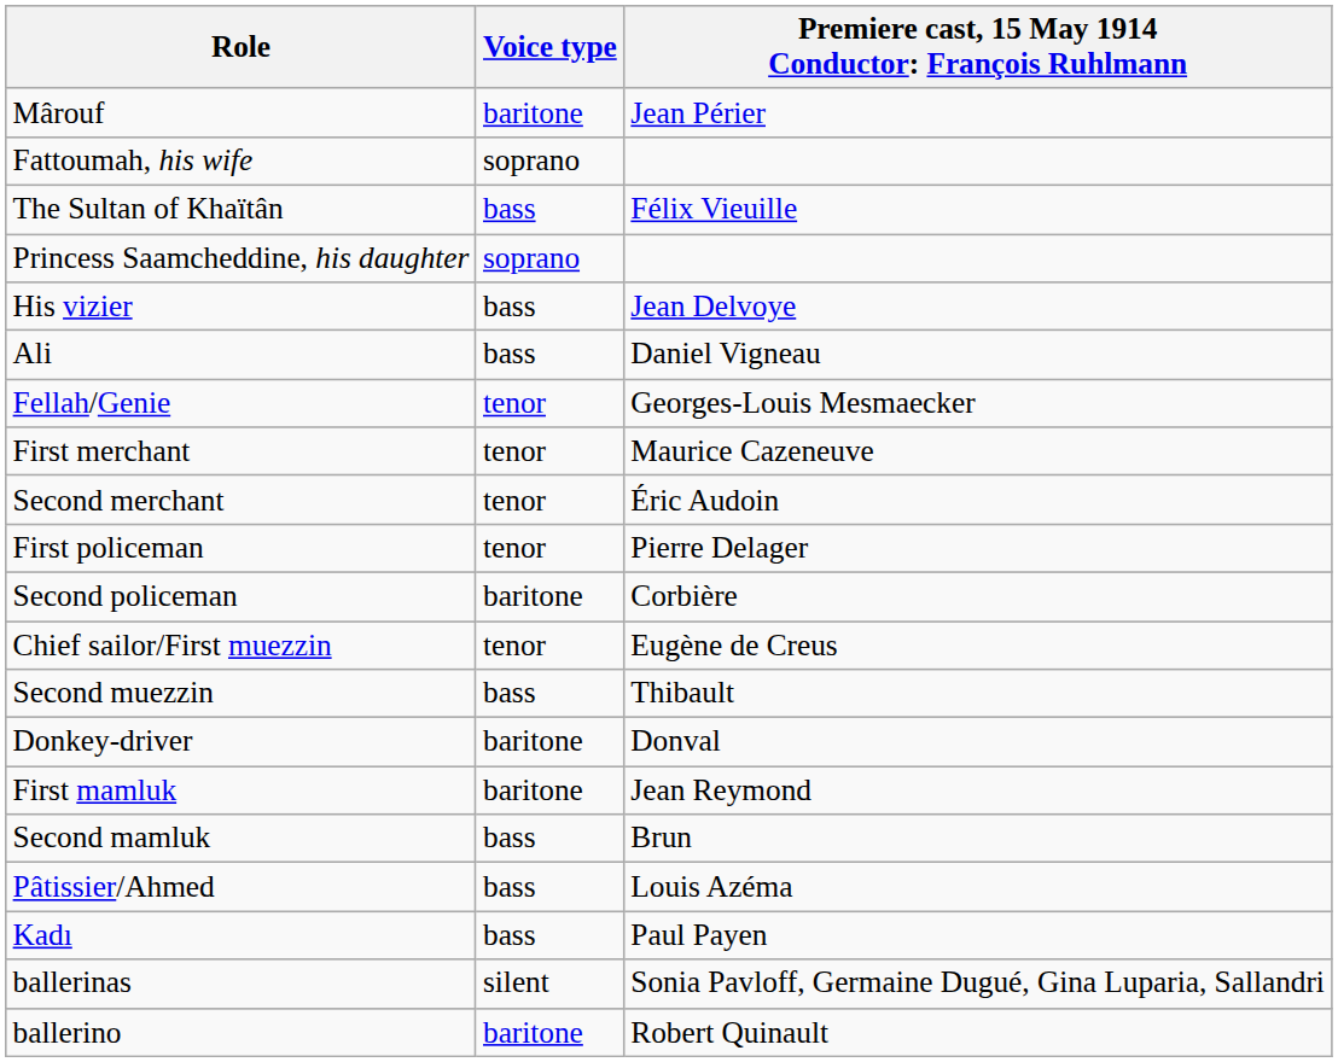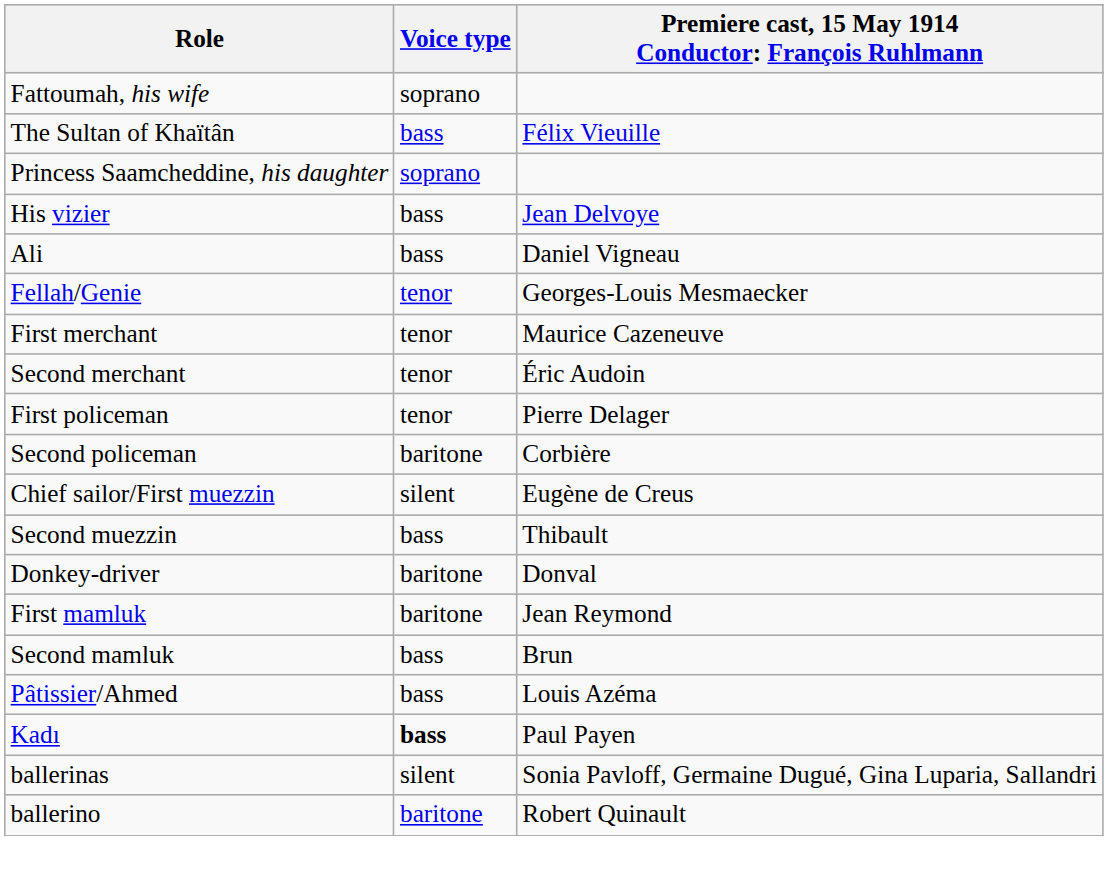 <table class="wikitable">
 <tr>
 <th>Role</th>
 <th><a href='#'>Voice type</a></th>
 <th>Premiere cast, 15 May 1914<br><a href='#'>Conductor</a>: <a href='#'>François Ruhlmann</a></th>
-</tr>
-<tr>
-<td>Mârouf</td>
-<td><a href='#'>baritone</a></td>
-<td><a href='#'>Jean Périer</a></td>
 </tr>
 <tr>
 <td>Fattoumah, <em>his wife</em></td>
 <td>soprano</td>
 <td></td>
 </tr>
 <tr>
 <td>The Sultan of Khaïtân</td>
 <td><a href='#'>bass</a></td>
 <td><a href='#'>Félix Vieuille</a></td>
 </tr>
 <tr>
 <td>Princess Saamcheddine, <em>his daughter</em></td>
 <td><a href='#'>soprano</a></td>
 <td></td>
 </tr>
 <tr>
 <td>His <a href='#'>vizier</a></td>
 <td>bass</td>
 <td><a href='#'>Jean Delvoye</a></td>
 </tr>
 <tr>
 <td>Ali</td>
 <td>bass</td>
 <td>Daniel Vigneau</td>
 </tr>
 <tr>
 <td><a href='#'>Fellah</a>/<a href='#'>Genie</a></td>
 <td><a href='#'>tenor</a></td>
 <td>Georges-Louis Mesmaecker</td>
 </tr>
 <tr>
 <td>First merchant</td>
 <td>tenor</td>
 <td>Maurice Cazeneuve</td>
 </tr>
 <tr>
 <td>Second merchant</td>
 <td>tenor</td>
 <td>Éric Audoin</td>
 </tr>
 <tr>
 <td>First policeman</td>
 <td>tenor</td>
 <td>Pierre Delager</td>
 </tr>
 <tr>
 <td>Second policeman</td>
 <td>baritone</td>
 <td>Corbière</td>
 </tr>
 <tr>
 <td>Chief sailor/First <a href='#'>muezzin</a></td>
-<td>tenor</td>
+<td>silent</td>
 <td>Eugène de Creus</td>
 </tr>
 <tr>
 <td>Second muezzin</td>
 <td>bass</td>
 <td>Thibault</td>
 </tr>
 <tr>
 <td>Donkey-driver</td>
 <td>baritone</td>
 <td>Donval</td>
 </tr>
 <tr>
 <td>First <a href='#'>mamluk</a></td>
 <td>baritone</td>
 <td>Jean Reymond</td>
 </tr>
 <tr>
 <td>Second mamluk</td>
 <td>bass</td>
 <td>Brun</td>
 </tr>
 <tr>
 <td><a href='#'>Pâtissier</a>/Ahmed</td>
 <td>bass</td>
 <td>Louis Azéma</td>
 </tr>
 <tr>
 <td><a href='#'>Kadı</a></td>
-<td>bass</td>
+<td><strong>bass</strong></td>
 <td>Paul Payen</td>
 </tr>
 <tr>
 <td>ballerinas</td>
 <td>silent</td>
 <td>Sonia Pavloff, Germaine Dugué, Gina Luparia, Sallandri</td>
 </tr>
 <tr>
 <td>ballerino</td>
 <td><a href='#'>baritone</a></td>
 <td>Robert Quinault</td>
 </tr>
 </table>
